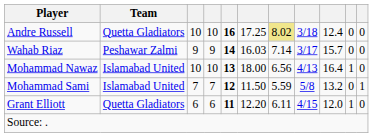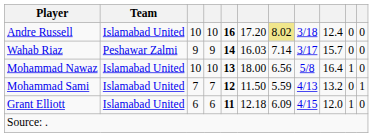 <table class="wikitable sortable" style="text-align: center;">
 <tr>
 <th class="unsortable">Player</th>
 <th>Team</th>
 <th></th>
 <th></th>
 <th></th>
 <th></th>
 <th></th>
 <th></th>
 <th></th>
 <th></th>
 <th></th>
 </tr>
 <tr>
 <td style="text-align:left"><a href='#'>Andre Russell</a></td>
-<td style="text-align:left"><a href='#'>Quetta Gladiators</a></td>
+<td style="text-align:left"><a href='#'>Islamabad United</a></td>
 <td>10</td>
 <td>10</td>
 <td><strong>16</strong></td>
-<td>17.25</td>
+<td>17.20</td>
 <td style="background: khaki;">8.02</td>
 <td><a href='#'>3/18</a></td>
 <td>12.4</td>
 <td>0</td>
 <td>0</td>
 </tr>
 <tr>
 <td style="text-align:left"><a href='#'>Wahab Riaz</a></td>
 <td style="text-align:left"><a href='#'>Peshawar Zalmi</a></td>
 <td>9</td>
 <td>9</td>
 <td><strong>14</strong></td>
 <td>16.03</td>
 <td>7.14</td>
 <td><a href='#'>3/17</a></td>
 <td>15.7</td>
 <td>0</td>
 <td>0</td>
 </tr>
 <tr>
 <td style="text-align:left"><a href='#'>Mohammad Nawaz</a></td>
 <td style="text-align:left"><a href='#'>Islamabad United</a></td>
 <td>10</td>
 <td>10</td>
 <td><strong>13</strong></td>
 <td>18.00</td>
 <td>6.56</td>
-<td><a href='#'>4/13</a></td>
+<td><a href='#'>5/8</a></td>
 <td>16.4</td>
 <td>1</td>
 <td>0</td>
 </tr>
 <tr>
 <td style="text-align:left"><a href='#'>Mohammad Sami</a></td>
 <td style="text-align:left"><a href='#'>Islamabad United</a></td>
 <td>7</td>
 <td>7</td>
 <td><strong>12</strong></td>
 <td>11.50</td>
 <td>5.59</td>
-<td><a href='#'>5/8</a></td>
+<td><a href='#'>4/13</a></td>
 <td>13.2</td>
 <td>0</td>
 <td>1</td>
 </tr>
 <tr>
 <td style="text-align:left"><a href='#'>Grant Elliott</a></td>
-<td style="text-align:left"><a href='#'>Quetta Gladiators</a></td>
+<td style="text-align:left"><a href='#'>Islamabad United</a></td>
 <td>6</td>
 <td>6</td>
 <td><strong>11</strong></td>
-<td>12.20</td>
-<td>6.11</td>
+<td>12.18</td>
+<td>6.09</td>
 <td><a href='#'>4/15</a></td>
 <td>12.0</td>
 <td>1</td>
 <td>0</td>
 </tr>
 <tr>
 <td style="text-align:left" colspan="11">Source: .</td>
 </tr>
 </table>
